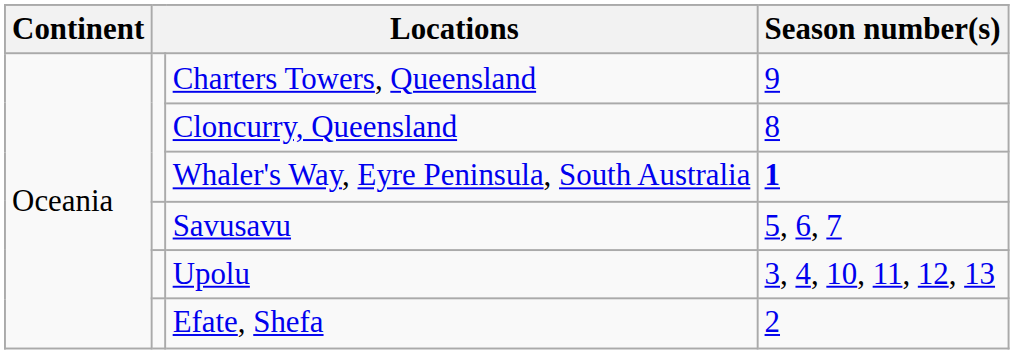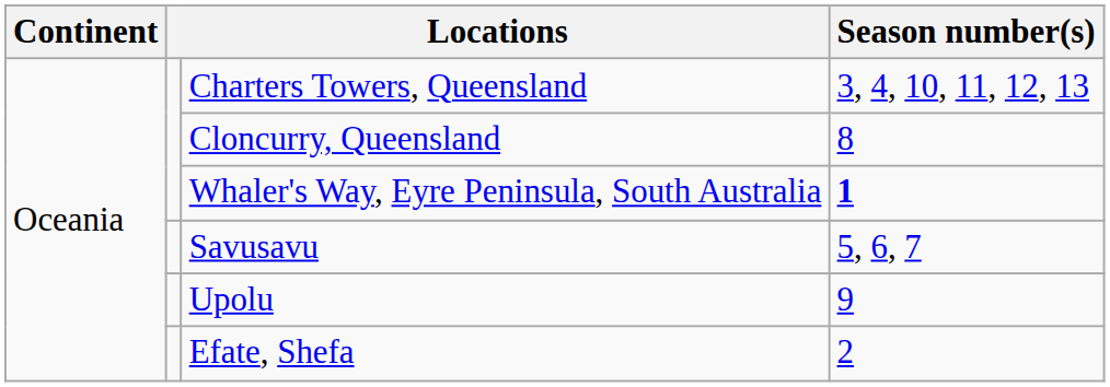 <table class="wikitable">
 <tr>
 <th>Continent</th>
 <th colspan="2">Locations</th>
 <th>Season number(s)</th>
 </tr>
 <tr>
 <td rowspan="6">Oceania</td>
 <td rowspan="3"></td>
 <td><a href='#'>Charters Towers</a>, <a href='#'>Queensland</a></td>
-<td><a href='#'>9</a></td>
+<td><a href='#'>3</a>, <a href='#'>4</a>, <a href='#'>10</a>, <a href='#'>11</a>, <a href='#'>12</a>, <a href='#'>13</a></td>
 </tr>
 <tr>
 <td><a href='#'>Cloncurry, Queensland</a></td>
 <td><a href='#'>8</a></td>
 </tr>
 <tr>
 <td><a href='#'>Whaler's Way</a>, <a href='#'>Eyre Peninsula</a>, <a href='#'>South Australia</a></td>
 <td><strong><a href='#'>1</a></strong></td>
 </tr>
 <tr>
 <td></td>
 <td><a href='#'>Savusavu</a></td>
 <td><a href='#'>5</a>, <a href='#'>6</a>, <a href='#'>7</a></td>
 </tr>
 <tr>
 <td></td>
 <td><a href='#'>Upolu</a></td>
-<td><a href='#'>3</a>, <a href='#'>4</a>, <a href='#'>10</a>, <a href='#'>11</a>, <a href='#'>12</a>, <a href='#'>13</a></td>
+<td><a href='#'>9</a></td>
 </tr>
 <tr>
 <td></td>
 <td><a href='#'>Efate</a>, <a href='#'>Shefa</a></td>
 <td><a href='#'>2</a></td>
 </tr>
 </table>
